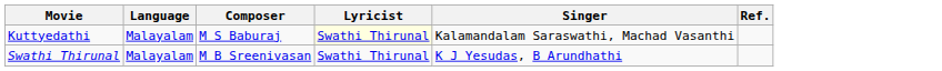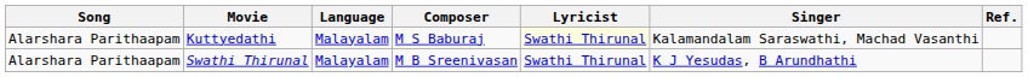 <table class="wikitable">
 <tr>
+<th>Song</th>
 <th>Movie</th>
 <th>Language</th>
 <th>Composer</th>
 <th>Lyricist</th>
 <th>Singer</th>
 <th>Ref.</th>
 </tr>
 <tr>
+<td>Alarshara Parithaapam</td>
 <td><a href='#'>Kuttyedathi</a></td>
 <td><a href='#'>Malayalam</a></td>
 <td><a href='#'>M S Baburaj</a></td>
 <td style="background: lightyellow;"><a href='#'>Swathi Thirunal</a></td>
 <td>Kalamandalam Saraswathi, Machad Vasanthi</td>
 <td></td>
 </tr>
 <tr>
+<td>Alarshara Parithaapam</td>
 <td><em><a href='#'>Swathi Thirunal</a></em></td>
 <td><a href='#'>Malayalam</a></td>
 <td><a href='#'>M B Sreenivasan</a></td>
 <td><a href='#'>Swathi Thirunal</a></td>
 <td><a href='#'>K J Yesudas</a>, <a href='#'>B Arundhathi</a></td>
 <td></td>
 </tr>
 </table>
